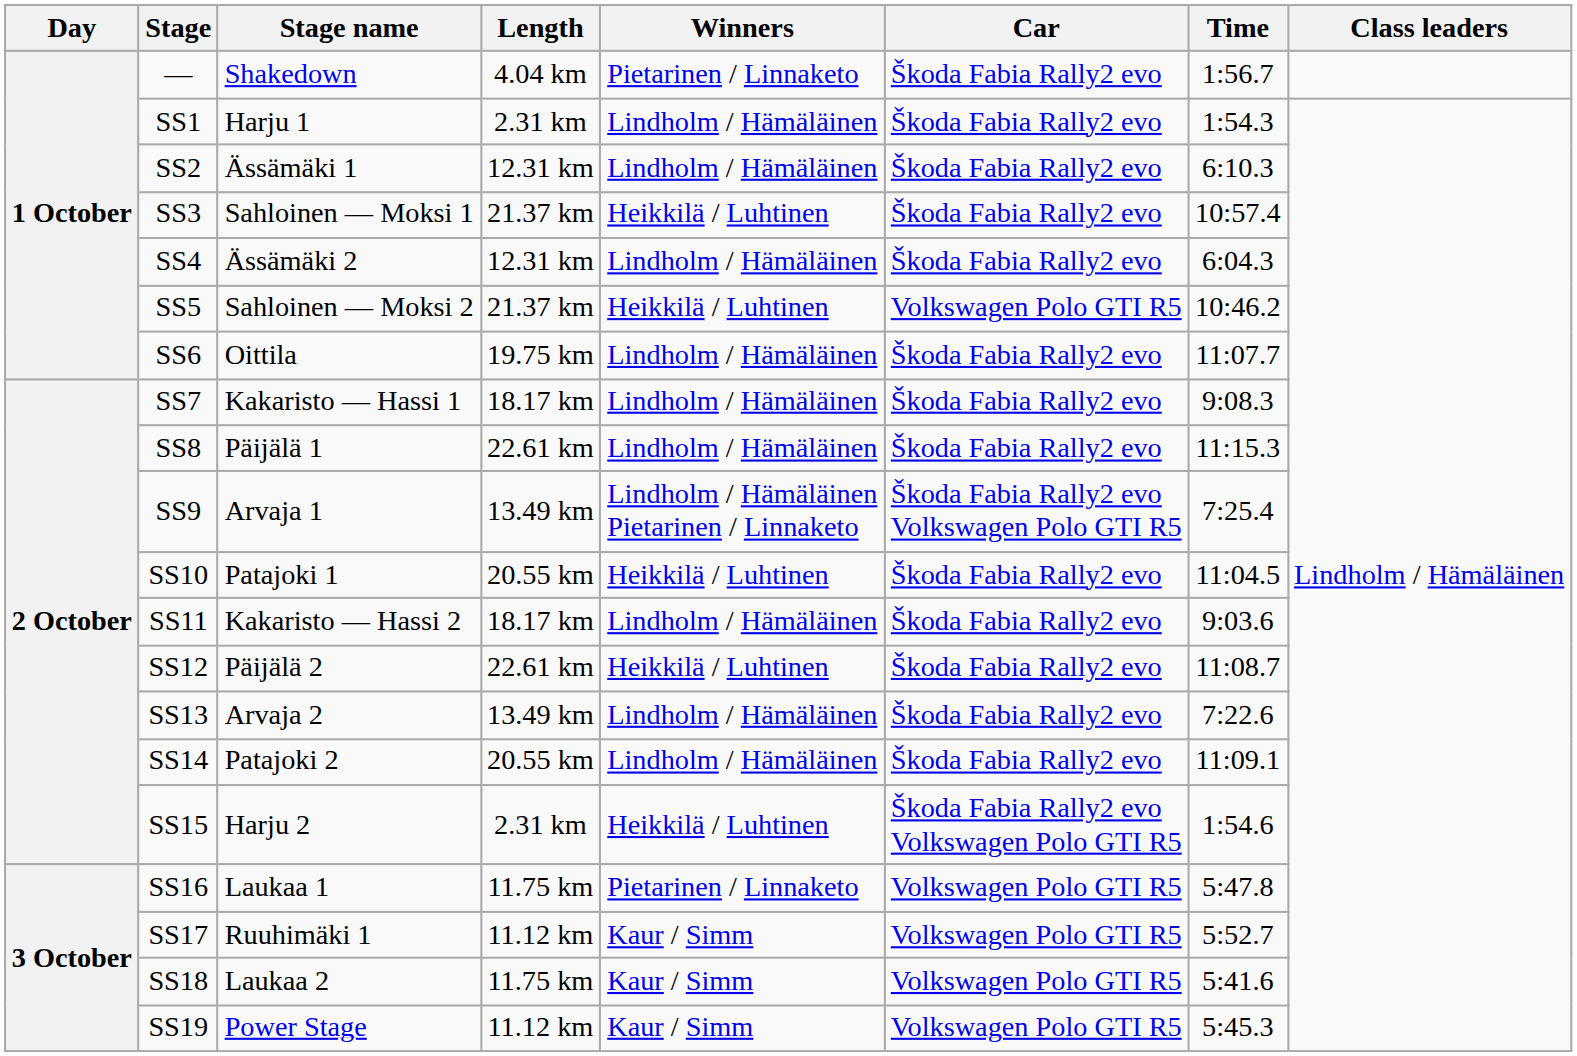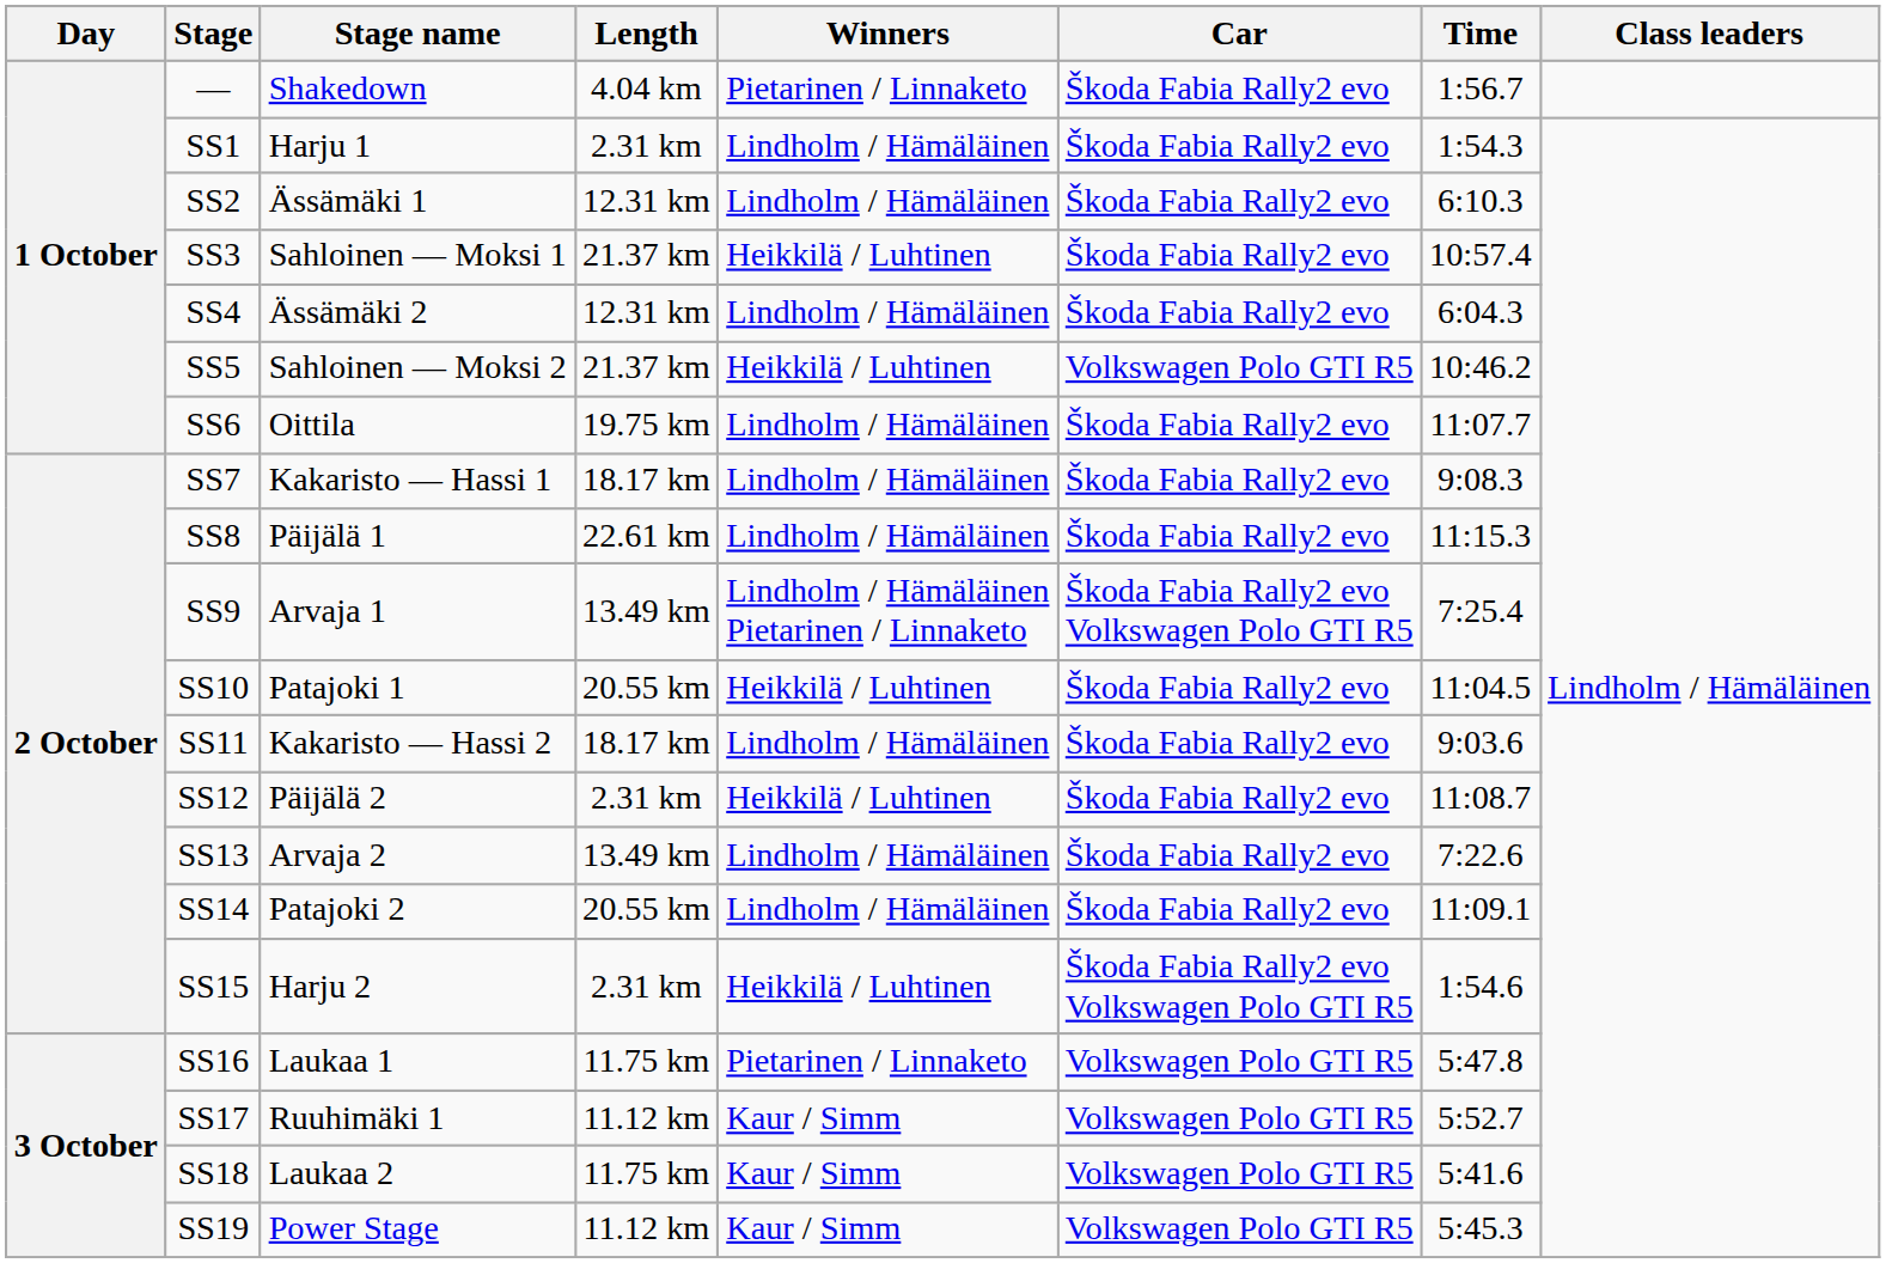 <table class="wikitable" style="font-size: 85%;">
 <tr>
 <th>Day</th>
 <th>Stage</th>
 <th>Stage name</th>
 <th>Length</th>
 <th>Winners</th>
 <th>Car</th>
 <th>Time</th>
 <th>Class leaders</th>
 </tr>
 <tr>
 <th rowspan="7">1 October</th>
 <td align="center">—</td>
 <td><a href='#'>Shakedown</a></td>
 <td align="center">4.04 km</td>
 <td><a href='#'>Pietarinen</a> / <a href='#'>Linnaketo</a></td>
 <td><a href='#'>Škoda Fabia Rally2 evo</a></td>
 <td align="center">1:56.7</td>
 <td></td>
 </tr>
 <tr>
 <td align="center">SS1</td>
 <td>Harju 1</td>
 <td align="center">2.31 km</td>
 <td><a href='#'>Lindholm</a> / <a href='#'>Hämäläinen</a></td>
 <td><a href='#'>Škoda Fabia Rally2 evo</a></td>
 <td align="center">1:54.3</td>
 <td rowspan="19"><a href='#'>Lindholm</a> / <a href='#'>Hämäläinen</a></td>
 </tr>
 <tr>
 <td align="center">SS2</td>
 <td>Ässämäki 1</td>
 <td align="center">12.31 km</td>
 <td><a href='#'>Lindholm</a> / <a href='#'>Hämäläinen</a></td>
 <td><a href='#'>Škoda Fabia Rally2 evo</a></td>
 <td align="center">6:10.3</td>
 </tr>
 <tr>
 <td align="center">SS3</td>
 <td>Sahloinen — Moksi 1</td>
 <td align="center">21.37 km</td>
 <td><a href='#'>Heikkilä</a> / <a href='#'>Luhtinen</a></td>
 <td><a href='#'>Škoda Fabia Rally2 evo</a></td>
 <td align="center">10:57.4</td>
 </tr>
 <tr>
 <td align="center">SS4</td>
 <td>Ässämäki 2</td>
 <td align="center">12.31 km</td>
 <td><a href='#'>Lindholm</a> / <a href='#'>Hämäläinen</a></td>
 <td><a href='#'>Škoda Fabia Rally2 evo</a></td>
 <td align="center">6:04.3</td>
 </tr>
 <tr>
 <td align="center">SS5</td>
 <td>Sahloinen — Moksi 2</td>
 <td align="center">21.37 km</td>
 <td><a href='#'>Heikkilä</a> / <a href='#'>Luhtinen</a></td>
 <td><a href='#'>Volkswagen Polo GTI R5</a></td>
 <td align="center">10:46.2</td>
 </tr>
 <tr>
 <td align="center">SS6</td>
 <td>Oittila</td>
 <td align="center">19.75 km</td>
 <td><a href='#'>Lindholm</a> / <a href='#'>Hämäläinen</a></td>
 <td><a href='#'>Škoda Fabia Rally2 evo</a></td>
 <td align="center">11:07.7</td>
 </tr>
 <tr>
 <th rowspan="9">2 October</th>
 <td align="center">SS7</td>
 <td>Kakaristo — Hassi 1</td>
 <td align="center">18.17 km</td>
 <td><a href='#'>Lindholm</a> / <a href='#'>Hämäläinen</a></td>
 <td><a href='#'>Škoda Fabia Rally2 evo</a></td>
 <td align="center">9:08.3</td>
 </tr>
 <tr>
 <td align="center">SS8</td>
 <td>Päijälä 1</td>
 <td align="center">22.61 km</td>
 <td><a href='#'>Lindholm</a> / <a href='#'>Hämäläinen</a></td>
 <td><a href='#'>Škoda Fabia Rally2 evo</a></td>
 <td align="center">11:15.3</td>
 </tr>
 <tr>
 <td align="center">SS9</td>
 <td>Arvaja 1</td>
 <td align="center">13.49 km</td>
 <td><a href='#'>Lindholm</a> / <a href='#'>Hämäläinen</a><br><a href='#'>Pietarinen</a> / <a href='#'>Linnaketo</a></td>
 <td><a href='#'>Škoda Fabia Rally2 evo</a><br><a href='#'>Volkswagen Polo GTI R5</a></td>
 <td align="center">7:25.4</td>
 </tr>
 <tr>
 <td align="center">SS10</td>
 <td>Patajoki 1</td>
 <td align="center">20.55 km</td>
 <td><a href='#'>Heikkilä</a> / <a href='#'>Luhtinen</a></td>
 <td><a href='#'>Škoda Fabia Rally2 evo</a></td>
 <td align="center">11:04.5</td>
 </tr>
 <tr>
 <td align="center">SS11</td>
 <td>Kakaristo — Hassi 2</td>
 <td align="center">18.17 km</td>
 <td><a href='#'>Lindholm</a> / <a href='#'>Hämäläinen</a></td>
 <td><a href='#'>Škoda Fabia Rally2 evo</a></td>
 <td align="center">9:03.6</td>
 </tr>
 <tr>
 <td align="center">SS12</td>
 <td>Päijälä 2</td>
-<td align="center">22.61 km</td>
+<td align="center">2.31 km</td>
 <td><a href='#'>Heikkilä</a> / <a href='#'>Luhtinen</a></td>
 <td><a href='#'>Škoda Fabia Rally2 evo</a></td>
 <td align="center">11:08.7</td>
 </tr>
 <tr>
 <td align="center">SS13</td>
 <td>Arvaja 2</td>
 <td align="center">13.49 km</td>
 <td><a href='#'>Lindholm</a> / <a href='#'>Hämäläinen</a></td>
 <td><a href='#'>Škoda Fabia Rally2 evo</a></td>
 <td align="center">7:22.6</td>
 </tr>
 <tr>
 <td align="center">SS14</td>
 <td>Patajoki 2</td>
 <td align="center">20.55 km</td>
 <td><a href='#'>Lindholm</a> / <a href='#'>Hämäläinen</a></td>
 <td><a href='#'>Škoda Fabia Rally2 evo</a></td>
 <td align="center">11:09.1</td>
 </tr>
 <tr>
 <td align="center">SS15</td>
 <td>Harju 2</td>
 <td align="center">2.31 km</td>
 <td><a href='#'>Heikkilä</a> / <a href='#'>Luhtinen</a></td>
 <td><a href='#'>Škoda Fabia Rally2 evo</a><br><a href='#'>Volkswagen Polo GTI R5</a></td>
 <td align="center">1:54.6</td>
 </tr>
 <tr>
 <th rowspan="4">3 October</th>
 <td align="center">SS16</td>
 <td>Laukaa 1</td>
 <td align="center">11.75 km</td>
 <td><a href='#'>Pietarinen</a> / <a href='#'>Linnaketo</a></td>
 <td><a href='#'>Volkswagen Polo GTI R5</a></td>
 <td align="center">5:47.8</td>
 </tr>
 <tr>
 <td align="center">SS17</td>
 <td>Ruuhimäki 1</td>
 <td align="center">11.12 km</td>
 <td><a href='#'>Kaur</a> / <a href='#'>Simm</a></td>
 <td><a href='#'>Volkswagen Polo GTI R5</a></td>
 <td align="center">5:52.7</td>
 </tr>
 <tr>
 <td align="center">SS18</td>
 <td>Laukaa 2</td>
 <td align="center">11.75 km</td>
 <td><a href='#'>Kaur</a> / <a href='#'>Simm</a></td>
 <td><a href='#'>Volkswagen Polo GTI R5</a></td>
 <td align="center">5:41.6</td>
 </tr>
 <tr>
 <td align="center">SS19</td>
 <td><a href='#'>Power Stage</a></td>
 <td align="center">11.12 km</td>
 <td><a href='#'>Kaur</a> / <a href='#'>Simm</a></td>
 <td><a href='#'>Volkswagen Polo GTI R5</a></td>
 <td align="center">5:45.3</td>
 </tr>
 <tr>
 </tr>
 </table>
